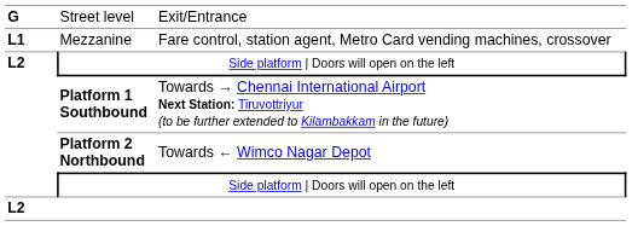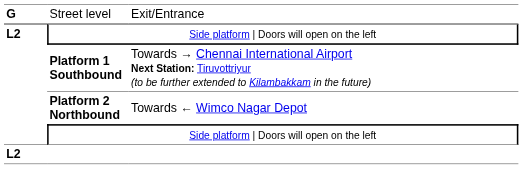 <table table border=0 cellspacing=0 cellpadding=3>
 <tr>
 <td style="border-bottom:solid 1px gray;border-top:solid 1px gray;" width=50 valign=top><strong>G</strong></td>
 <td style="border-top:solid 1px gray;border-bottom:solid 1px gray;" width=100 valign=top>Street level</td>
 <td style="border-top:solid 1px gray;border-bottom:solid 1px gray;" width=500 valign=top>Exit/Entrance</td>
-</tr>
-<tr>
-<td valign=top><strong>L1</strong></td>
-<td valign=top>Mezzanine</td>
-<td valign=top>Fare control, station agent, Metro Card vending machines, crossover<br></td>
 </tr>
 <tr>
 <td style="border-top:solid 1px gray;border-bottom:solid 1px gray;" width=50 rowspan=4 valign=top><strong>L2</strong></td>
 <td style="border-top:solid 1px gray;border-right:solid 2px black;border-left:solid 2px black;border-bottom:solid 2px black;text-align:center;" colspan=2><small><a href='#'>Side platform</a> | Doors will open on the left </small></td>
 </tr>
 <tr>
 <td style="border-bottom:solid 1px gray;" width=100><span><strong>Platform 1</strong><br><strong>Southbound</strong></span></td>
 <td style="border-bottom:solid 1px gray;" width=500>Towards → <a href='#'>Chennai International Airport</a><br><small><strong>Next Station:</strong> <a href='#'>Tiruvottriyur</a><br><em>(to be further extended to <a href='#'>Kilambakkam</a> in the future)</em></small></td>
 </tr>
 <tr>
 <td><span><strong>Platform 2</strong><br><strong>Northbound</strong></span></td>
 <td><span></span>Towards ← <a href='#'>Wimco Nagar Depot</a></td>
 </tr>
 <tr>
 <td style="border-top:solid 2px black;border-right:solid 2px black;border-left:solid 2px black;border-bottom:solid 1px gray;text-align:center;" colspan=2><small><a href='#'>Side platform</a> | Doors will open on the left </small></td>
 </tr>
 <tr>
 <td style="border-bottom:solid 1px gray;" width=50 rowspan=2 valign=top><strong>L2</strong></td>
 <td style="border-bottom:solid 1px gray;" width=100></td>
 <td style="border-bottom:solid 1px gray;" width=500></td>
 </tr>
 </table>
